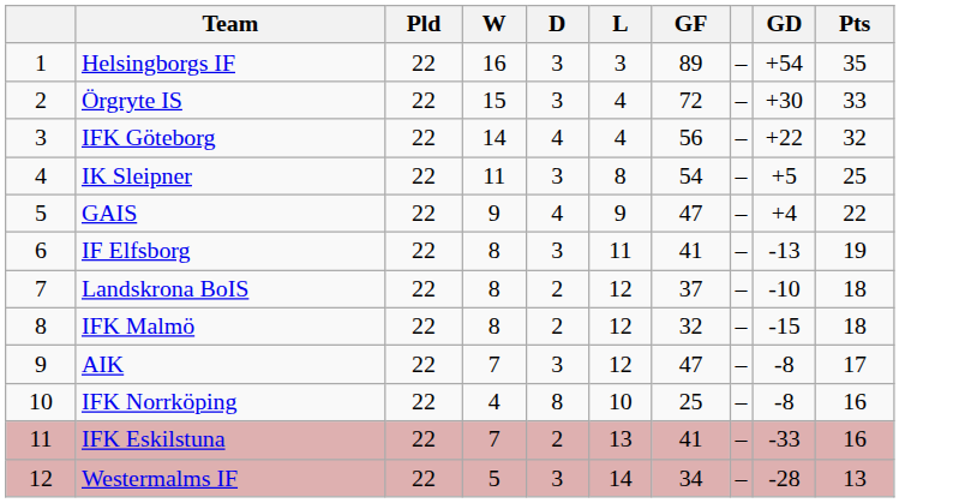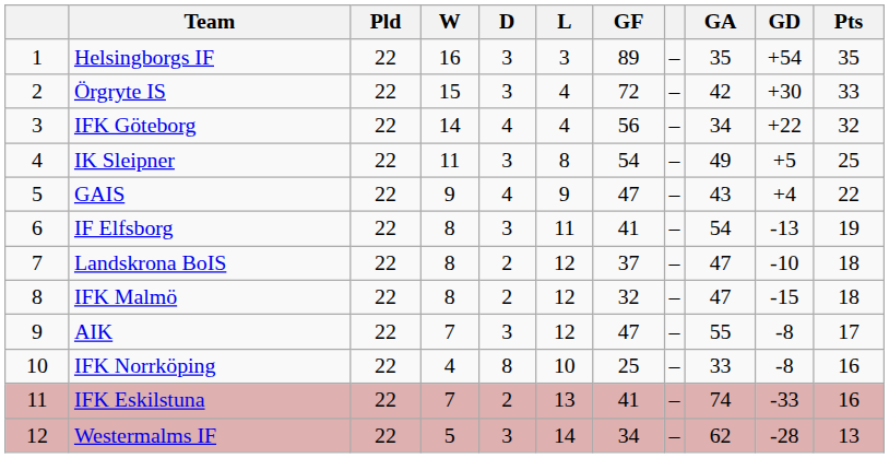 <table class="wikitable" style="text-align: center;">
 <tr>
 <th style="width: 40px;"></th>
 <th style="width: 200px;">Team</th>
 <th style="width: 45px;">Pld</th>
 <th style="width: 35px;">W</th>
 <th style="width: 35px;">D</th>
 <th style="width: 35px;">L</th>
 <th style="width: 45px;">GF</th>
 <th></th>
+<th style="width: 45px;">GA</th>
 <th style="width: 35px;">GD</th>
 <th style="width: 45px;">Pts</th>
 </tr>
 <tr>
 <td>1</td>
 <td style="text-align: left;"><a href='#'>Helsingborgs IF</a></td>
 <td>22</td>
 <td>16</td>
 <td>3</td>
 <td>3</td>
 <td>89</td>
 <td>–</td>
+<td>35</td>
 <td>+54</td>
 <td>35</td>
 </tr>
 <tr>
 <td>2</td>
 <td style="text-align: left;"><a href='#'>Örgryte IS</a></td>
 <td>22</td>
 <td>15</td>
 <td>3</td>
 <td>4</td>
 <td>72</td>
 <td>–</td>
+<td>42</td>
 <td>+30</td>
 <td>33</td>
 </tr>
 <tr>
 <td>3</td>
 <td style="text-align: left;"><a href='#'>IFK Göteborg</a></td>
 <td>22</td>
 <td>14</td>
 <td>4</td>
 <td>4</td>
 <td>56</td>
 <td>–</td>
+<td>34</td>
 <td>+22</td>
 <td>32</td>
 </tr>
 <tr>
 <td>4</td>
 <td style="text-align: left;"><a href='#'>IK Sleipner</a></td>
 <td>22</td>
 <td>11</td>
 <td>3</td>
 <td>8</td>
 <td>54</td>
 <td>–</td>
+<td>49</td>
 <td>+5</td>
 <td>25</td>
 </tr>
 <tr>
 <td>5</td>
 <td style="text-align: left;"><a href='#'>GAIS</a></td>
 <td>22</td>
 <td>9</td>
 <td>4</td>
 <td>9</td>
 <td>47</td>
 <td>–</td>
+<td>43</td>
 <td>+4</td>
 <td>22</td>
 </tr>
 <tr>
 <td>6</td>
 <td style="text-align: left;"><a href='#'>IF Elfsborg</a></td>
 <td>22</td>
 <td>8</td>
 <td>3</td>
 <td>11</td>
 <td>41</td>
 <td>–</td>
+<td>54</td>
 <td>-13</td>
 <td>19</td>
 </tr>
 <tr>
 <td>7</td>
 <td style="text-align: left;"><a href='#'>Landskrona BoIS</a></td>
 <td>22</td>
 <td>8</td>
 <td>2</td>
 <td>12</td>
 <td>37</td>
 <td>–</td>
+<td>47</td>
 <td>-10</td>
 <td>18</td>
 </tr>
 <tr>
 <td>8</td>
 <td style="text-align: left;"><a href='#'>IFK Malmö</a></td>
 <td>22</td>
 <td>8</td>
 <td>2</td>
 <td>12</td>
 <td>32</td>
 <td>–</td>
+<td>47</td>
 <td>-15</td>
 <td>18</td>
 </tr>
 <tr>
 <td>9</td>
 <td style="text-align: left;"><a href='#'>AIK</a></td>
 <td>22</td>
 <td>7</td>
 <td>3</td>
 <td>12</td>
 <td>47</td>
 <td>–</td>
+<td>55</td>
 <td>-8</td>
 <td>17</td>
 </tr>
 <tr>
 <td>10</td>
 <td style="text-align: left;"><a href='#'>IFK Norrköping</a></td>
 <td>22</td>
 <td>4</td>
 <td>8</td>
 <td>10</td>
 <td>25</td>
 <td>–</td>
+<td>33</td>
 <td>-8</td>
 <td>16</td>
 </tr>
 <tr style="background: #deb0b0">
 <td>11</td>
 <td style="text-align: left;"><a href='#'>IFK Eskilstuna</a></td>
 <td>22</td>
 <td>7</td>
 <td>2</td>
 <td>13</td>
 <td>41</td>
 <td>–</td>
+<td>74</td>
 <td>-33</td>
 <td>16</td>
 </tr>
 <tr style="background: #deb0b0">
 <td>12</td>
 <td style="text-align: left;"><a href='#'>Westermalms IF</a></td>
 <td>22</td>
 <td>5</td>
 <td>3</td>
 <td>14</td>
 <td>34</td>
 <td>–</td>
+<td>62</td>
 <td>-28</td>
 <td>13</td>
 </tr>
 </table>
